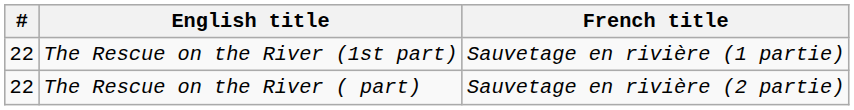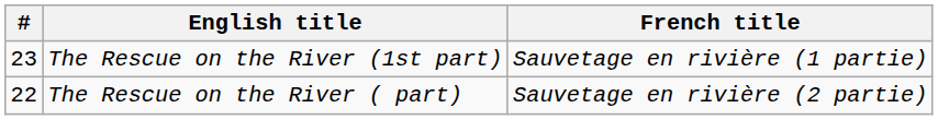 <table class="wikitable">
 <tr>
 <th>#</th>
 <th>English title</th>
 <th>French title</th>
 </tr>
 <tr>
-<td>22</td>
+<td>23</td>
 <td><em>The Rescue on the River (1st part)</em></td>
 <td><em>Sauvetage en rivière (1 partie)</em></td>
 </tr>
 <tr>
 <td>22</td>
 <td><em>The Rescue on the River ( part)</em></td>
 <td><em>Sauvetage en rivière (2 partie)</em></td>
 </tr>
 </table>
